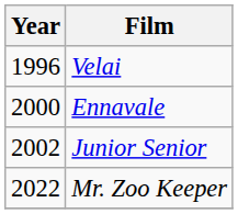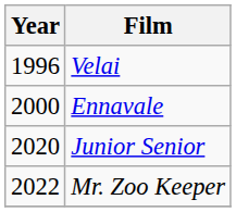 <table class="wikitable" style="font-size: 95%;">
 <tr>
 <th>Year</th>
 <th>Film</th>
 </tr>
 <tr>
 <td>1996</td>
 <td><em><a href='#'>Velai</a></em></td>
 </tr>
 <tr>
 <td>2000</td>
 <td><em><a href='#'>Ennavale</a></em></td>
 </tr>
 <tr>
-<td>2002</td>
+<td>2020</td>
 <td><em><a href='#'>Junior Senior</a></em></td>
 </tr>
 <tr>
 <td>2022</td>
 <td><em>Mr. Zoo Keeper</em></td>
 </tr>
 <tr>
 </tr>
 </table>
